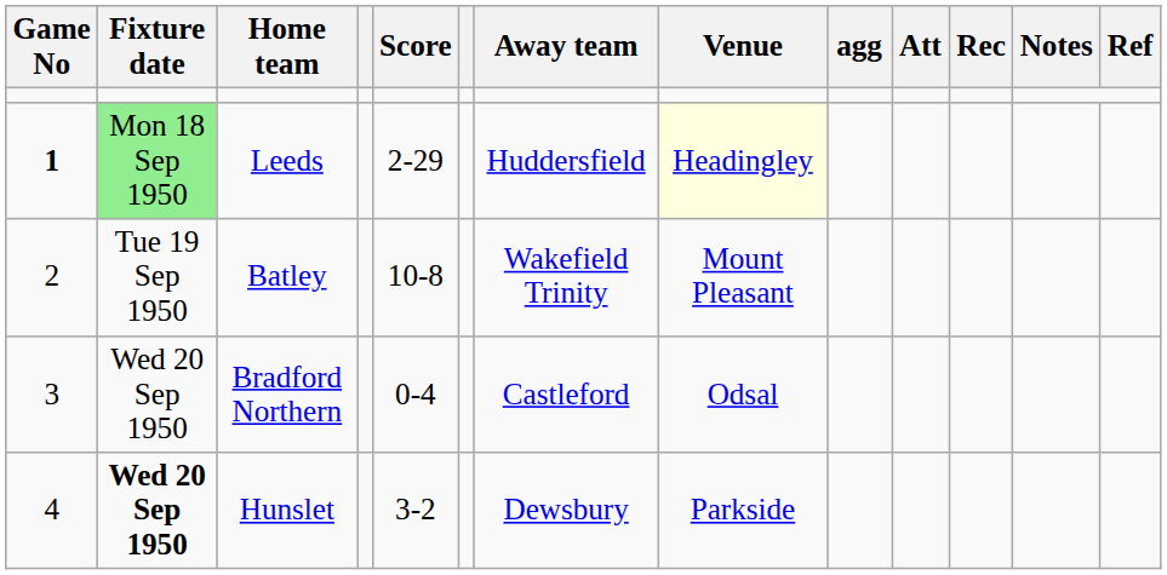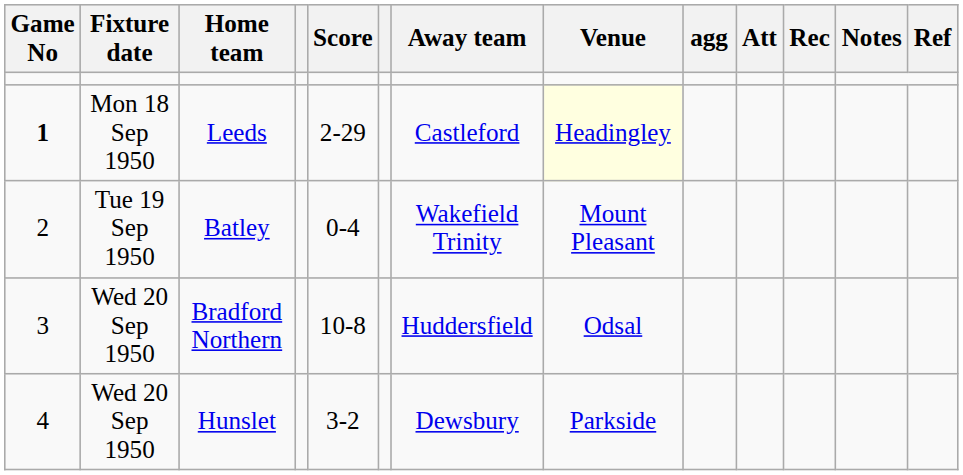 <table class="wikitable" style="text-align:center;">
 <tr>
 <th width=20 abbr="No">Game No</th>
 <th width=100 abbr="Date">Fixture date</th>
 <th width=150 abbr="Home team">Home team</th>
 <th width=5 abbr="space"></th>
 <th width=20 abbr="Score">Score</th>
 <th width=5 abbr="space"></th>
 <th width=150 abbr="Away team">Away team</th>
 <th width=150 abbr="Venue">Venue</th>
 <th width=50 abbr="agg">agg</th>
 <th width=30 abbr="Att">Att</th>
 <th width=30 abbr="Rec">Rec</th>
 <th width=20 abbr="Notes">Notes</th>
 <th width=30 abbr="Ref">Ref</th>
 </tr>
 <tr>
 <td></td>
 <td></td>
 <td></td>
 <td></td>
 <td></td>
 <td></td>
 <td></td>
 <td></td>
 <td></td>
 <td></td>
 <td></td>
 </tr>
 <tr>
 <td><strong>1</strong></td>
-<td style="background: lightgreen;">Mon 18 Sep 1950</td>
+<td>Mon 18 Sep 1950</td>
 <td><a href='#'>Leeds</a></td>
 <td></td>
 <td>2-29</td>
 <td></td>
-<td><a href='#'>Huddersfield</a></td>
+<td><a href='#'>Castleford</a></td>
 <td style="background: lightyellow;"><a href='#'>Headingley</a></td>
 <td></td>
 <td></td>
 <td></td>
 <td></td>
 <td></td>
 </tr>
 <tr>
 <td>2</td>
 <td>Tue 19 Sep 1950</td>
 <td><a href='#'>Batley</a></td>
 <td></td>
-<td>10-8</td>
+<td>0-4</td>
 <td></td>
 <td><a href='#'>Wakefield Trinity</a></td>
 <td><a href='#'>Mount Pleasant</a></td>
 <td></td>
 <td></td>
 <td></td>
 <td></td>
 <td></td>
 </tr>
 <tr>
 <td>3</td>
 <td>Wed 20 Sep 1950</td>
 <td><a href='#'>Bradford Northern</a></td>
 <td></td>
-<td>0-4</td>
+<td>10-8</td>
 <td></td>
-<td><a href='#'>Castleford</a></td>
+<td><a href='#'>Huddersfield</a></td>
 <td><a href='#'>Odsal</a></td>
 <td></td>
 <td></td>
 <td></td>
 <td></td>
 <td></td>
 </tr>
 <tr>
 <td>4</td>
-<td><strong>Wed 20 Sep 1950</strong></td>
+<td>Wed 20 Sep 1950</td>
 <td><a href='#'>Hunslet</a></td>
 <td></td>
 <td>3-2</td>
 <td></td>
 <td><a href='#'>Dewsbury</a></td>
 <td><a href='#'>Parkside</a></td>
 <td></td>
 <td></td>
 <td></td>
 <td></td>
 <td></td>
 </tr>
 </table>
